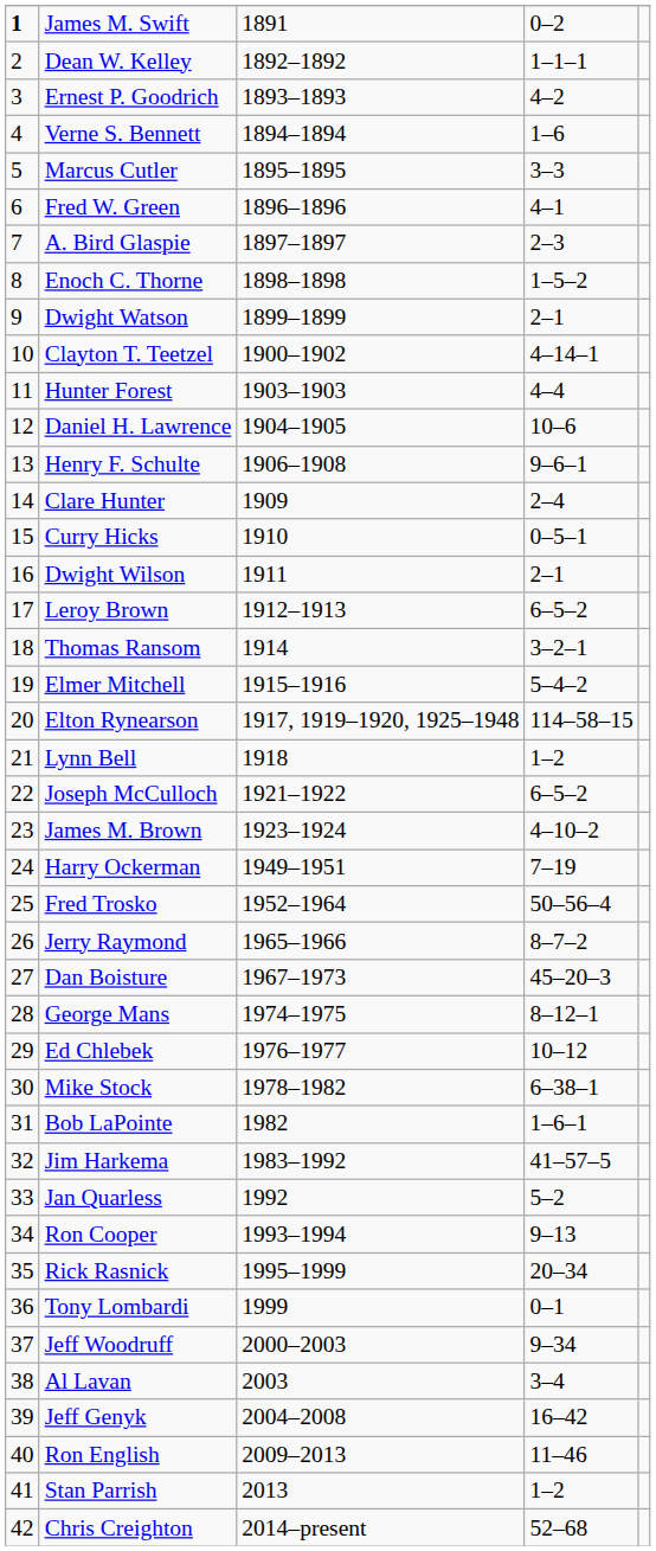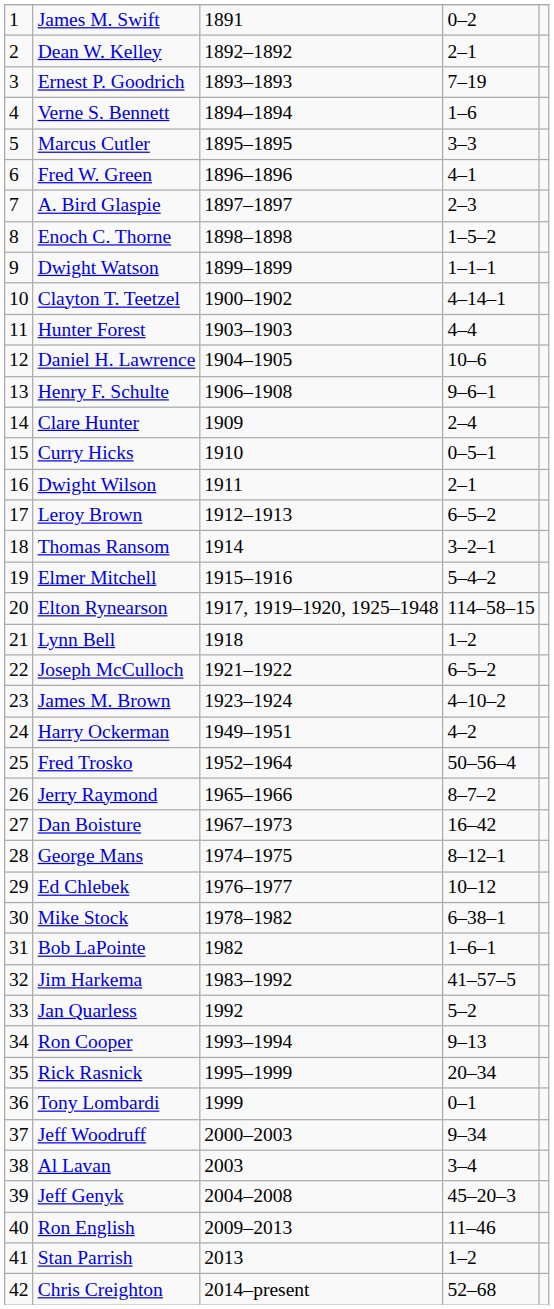 <table class="wikitable">
 <tr>
 </tr>
 <tr>
-<td><strong>1</strong></td>
+<td>1</td>
 <td><a href='#'>James M. Swift</a></td>
 <td>1891</td>
 <td>0–2</td>
 <td></td>
 </tr>
 <tr>
 <td>2</td>
 <td><a href='#'>Dean W. Kelley</a></td>
 <td>1892–1892</td>
-<td>1–1–1</td>
+<td>2–1</td>
 <td></td>
 </tr>
 <tr>
 <td>3</td>
 <td><a href='#'>Ernest P. Goodrich</a></td>
 <td>1893–1893</td>
-<td>4–2</td>
+<td>7–19</td>
 <td></td>
 </tr>
 <tr>
 <td>4</td>
 <td><a href='#'>Verne S. Bennett</a></td>
 <td>1894–1894</td>
 <td>1–6</td>
 <td></td>
 </tr>
 <tr>
 <td>5</td>
 <td><a href='#'>Marcus Cutler</a></td>
 <td>1895–1895</td>
 <td>3–3</td>
 <td></td>
 </tr>
 <tr>
 <td>6</td>
 <td><a href='#'>Fred W. Green</a></td>
 <td>1896–1896</td>
 <td>4–1</td>
 <td></td>
 </tr>
 <tr>
 <td>7</td>
 <td><a href='#'>A. Bird Glaspie</a></td>
 <td>1897–1897</td>
 <td>2–3</td>
 <td></td>
 </tr>
 <tr>
 <td>8</td>
 <td><a href='#'>Enoch C. Thorne</a></td>
 <td>1898–1898</td>
 <td>1–5–2</td>
 <td></td>
 </tr>
 <tr>
 <td>9</td>
 <td><a href='#'>Dwight Watson</a></td>
 <td>1899–1899</td>
-<td>2–1</td>
+<td>1–1–1</td>
 <td></td>
 </tr>
 <tr>
 <td>10</td>
 <td><a href='#'>Clayton T. Teetzel</a></td>
 <td>1900–1902</td>
 <td>4–14–1</td>
 <td></td>
 </tr>
 <tr>
 <td>11</td>
 <td><a href='#'>Hunter Forest</a></td>
 <td>1903–1903</td>
 <td>4–4</td>
 <td></td>
 </tr>
 <tr>
 <td>12</td>
 <td><a href='#'>Daniel H. Lawrence</a></td>
 <td>1904–1905</td>
 <td>10–6</td>
 <td></td>
 </tr>
 <tr>
 <td>13</td>
 <td><a href='#'>Henry F. Schulte</a></td>
 <td>1906–1908</td>
 <td>9–6–1</td>
 <td></td>
 </tr>
 <tr>
 <td>14</td>
 <td><a href='#'>Clare Hunter</a></td>
 <td>1909</td>
 <td>2–4</td>
 <td></td>
 </tr>
 <tr>
 <td>15</td>
 <td><a href='#'>Curry Hicks</a></td>
 <td>1910</td>
 <td>0–5–1</td>
 <td></td>
 </tr>
 <tr>
 <td>16</td>
 <td><a href='#'>Dwight Wilson</a></td>
 <td>1911</td>
 <td>2–1</td>
 <td></td>
 </tr>
 <tr>
 <td>17</td>
 <td><a href='#'>Leroy Brown</a></td>
 <td>1912–1913</td>
 <td>6–5–2</td>
 <td></td>
 </tr>
 <tr>
 <td>18</td>
 <td><a href='#'>Thomas Ransom</a></td>
 <td>1914</td>
 <td>3–2–1</td>
 <td></td>
 </tr>
 <tr>
 <td>19</td>
 <td><a href='#'>Elmer Mitchell</a></td>
 <td>1915–1916</td>
 <td>5–4–2</td>
 <td></td>
 </tr>
 <tr>
 <td>20</td>
 <td><a href='#'>Elton Rynearson</a></td>
 <td>1917, 1919–1920, 1925–1948</td>
 <td>114–58–15</td>
 <td></td>
 </tr>
 <tr>
 <td>21</td>
 <td><a href='#'>Lynn Bell</a></td>
 <td>1918</td>
 <td>1–2</td>
 <td></td>
 </tr>
 <tr>
 <td>22</td>
 <td><a href='#'>Joseph McCulloch</a></td>
 <td>1921–1922</td>
 <td>6–5–2</td>
 <td></td>
 </tr>
 <tr>
 <td>23</td>
 <td><a href='#'>James M. Brown</a></td>
 <td>1923–1924</td>
 <td>4–10–2</td>
 <td></td>
 </tr>
 <tr>
 <td>24</td>
 <td><a href='#'>Harry Ockerman</a></td>
 <td>1949–1951</td>
-<td>7–19</td>
+<td>4–2</td>
 <td></td>
 </tr>
 <tr>
 <td>25</td>
 <td><a href='#'>Fred Trosko</a></td>
 <td>1952–1964</td>
 <td>50–56–4</td>
 <td></td>
 </tr>
 <tr>
 <td>26</td>
 <td><a href='#'>Jerry Raymond</a></td>
 <td>1965–1966</td>
 <td>8–7–2</td>
 <td></td>
 </tr>
 <tr>
 <td>27</td>
 <td><a href='#'>Dan Boisture</a></td>
 <td>1967–1973</td>
-<td>45–20–3</td>
+<td>16–42</td>
 <td></td>
 </tr>
 <tr>
 <td>28</td>
 <td><a href='#'>George Mans</a></td>
 <td>1974–1975</td>
 <td>8–12–1</td>
 <td></td>
 </tr>
 <tr>
 <td>29</td>
 <td><a href='#'>Ed Chlebek</a></td>
 <td>1976–1977</td>
 <td>10–12</td>
 <td></td>
 </tr>
 <tr>
 <td>30</td>
 <td><a href='#'>Mike Stock</a></td>
 <td>1978–1982</td>
 <td>6–38–1</td>
 <td></td>
 </tr>
 <tr>
 <td>31</td>
 <td><a href='#'>Bob LaPointe</a></td>
 <td>1982</td>
 <td>1–6–1</td>
 <td></td>
 </tr>
 <tr>
 <td>32</td>
 <td><a href='#'>Jim Harkema</a></td>
 <td>1983–1992</td>
 <td>41–57–5</td>
 <td></td>
 </tr>
 <tr>
 <td>33</td>
 <td><a href='#'>Jan Quarless</a></td>
 <td>1992</td>
 <td>5–2</td>
 <td></td>
 </tr>
 <tr>
 <td>34</td>
 <td><a href='#'>Ron Cooper</a></td>
 <td>1993–1994</td>
 <td>9–13</td>
 <td></td>
 </tr>
 <tr>
 <td>35</td>
 <td><a href='#'>Rick Rasnick</a></td>
 <td>1995–1999</td>
 <td>20–34</td>
 <td></td>
 </tr>
 <tr>
 <td>36</td>
 <td><a href='#'>Tony Lombardi</a></td>
 <td>1999</td>
 <td>0–1</td>
 <td></td>
 </tr>
 <tr>
 <td>37</td>
 <td><a href='#'>Jeff Woodruff</a></td>
 <td>2000–2003</td>
 <td>9–34</td>
 <td></td>
 </tr>
 <tr>
 <td>38</td>
 <td><a href='#'>Al Lavan</a></td>
 <td>2003</td>
 <td>3–4</td>
 <td></td>
 </tr>
 <tr>
 <td>39</td>
 <td><a href='#'>Jeff Genyk</a></td>
 <td>2004–2008</td>
-<td>16–42</td>
+<td>45–20–3</td>
 <td></td>
 </tr>
 <tr>
 <td>40</td>
 <td><a href='#'>Ron English</a></td>
 <td>2009–2013</td>
 <td>11–46</td>
 <td></td>
 </tr>
 <tr>
 <td>41</td>
 <td><a href='#'>Stan Parrish</a></td>
 <td>2013</td>
 <td>1–2</td>
 <td></td>
 </tr>
 <tr>
 <td>42</td>
 <td><a href='#'>Chris Creighton</a></td>
 <td>2014–present</td>
 <td>52–68</td>
 <td></td>
 </tr>
 </table>
